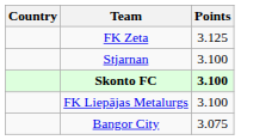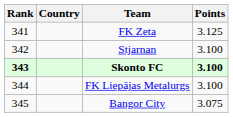 <table class="wikitable" style="text-align: center;">
 <tr>
+<th>Rank</th>
 <th>Country</th>
 <th>Team</th>
 <th>Points</th>
 </tr>
 <tr>
+<td>341</td>
 <td></td>
 <td><a href='#'>FK Zeta</a></td>
 <td>3.125</td>
 </tr>
 <tr>
+<td>342</td>
 <td></td>
 <td><a href='#'>Stjarnan</a></td>
 <td>3.100</td>
 </tr>
 <tr bgcolor="#ddffdd">
+<td><strong>343</strong></td>
 <td></td>
 <td><strong>Skonto FC</strong></td>
 <td><strong>3.100</strong></td>
 </tr>
 <tr>
+<td>344</td>
 <td></td>
 <td><a href='#'>FK Liepājas Metalurgs</a></td>
 <td>3.100</td>
 </tr>
 <tr>
+<td>345</td>
 <td></td>
 <td><a href='#'>Bangor City</a></td>
 <td>3.075</td>
 </tr>
 </table>
